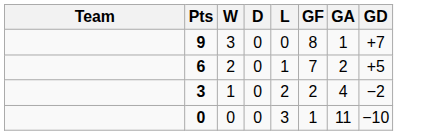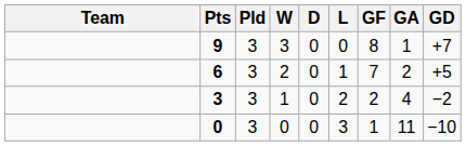 <table class="wikitable" style="text-align:center;">
 <tr>
 <th width=175>Team</th>
 <th width=20 abbr="Points">Pts</th>
+<th width=20 abbr="Played">Pld</th>
 <th width=20 abbr="Won">W</th>
 <th width=20 abbr="Drawn">D</th>
 <th width=20 abbr="Lost">L</th>
 <th width=20 abbr="Goals for">GF</th>
 <th width=20 abbr="Goals against">GA</th>
 <th width=21 abbr="Goal difference">GD</th>
 </tr>
 <tr style=>
 <td style="text-align:left;"></td>
 <td><strong>9</strong></td>
 <td>3</td>
+<td>3</td>
 <td>0</td>
 <td>0</td>
 <td>8</td>
 <td>1</td>
 <td>+7</td>
 </tr>
 <tr>
 <td style="text-align:left;"></td>
 <td><strong>6</strong></td>
+<td>3</td>
 <td>2</td>
 <td>0</td>
 <td>1</td>
 <td>7</td>
 <td>2</td>
 <td>+5</td>
 </tr>
 <tr>
 <td style="text-align:left;"></td>
 <td><strong>3</strong></td>
+<td>3</td>
 <td>1</td>
 <td>0</td>
 <td>2</td>
 <td>2</td>
 <td>4</td>
 <td>−2</td>
 </tr>
 <tr>
 <td style="text-align:left;"></td>
 <td><strong>0</strong></td>
+<td>3</td>
 <td>0</td>
 <td>0</td>
 <td>3</td>
 <td>1</td>
 <td>11</td>
 <td>−10</td>
 </tr>
 </table>
